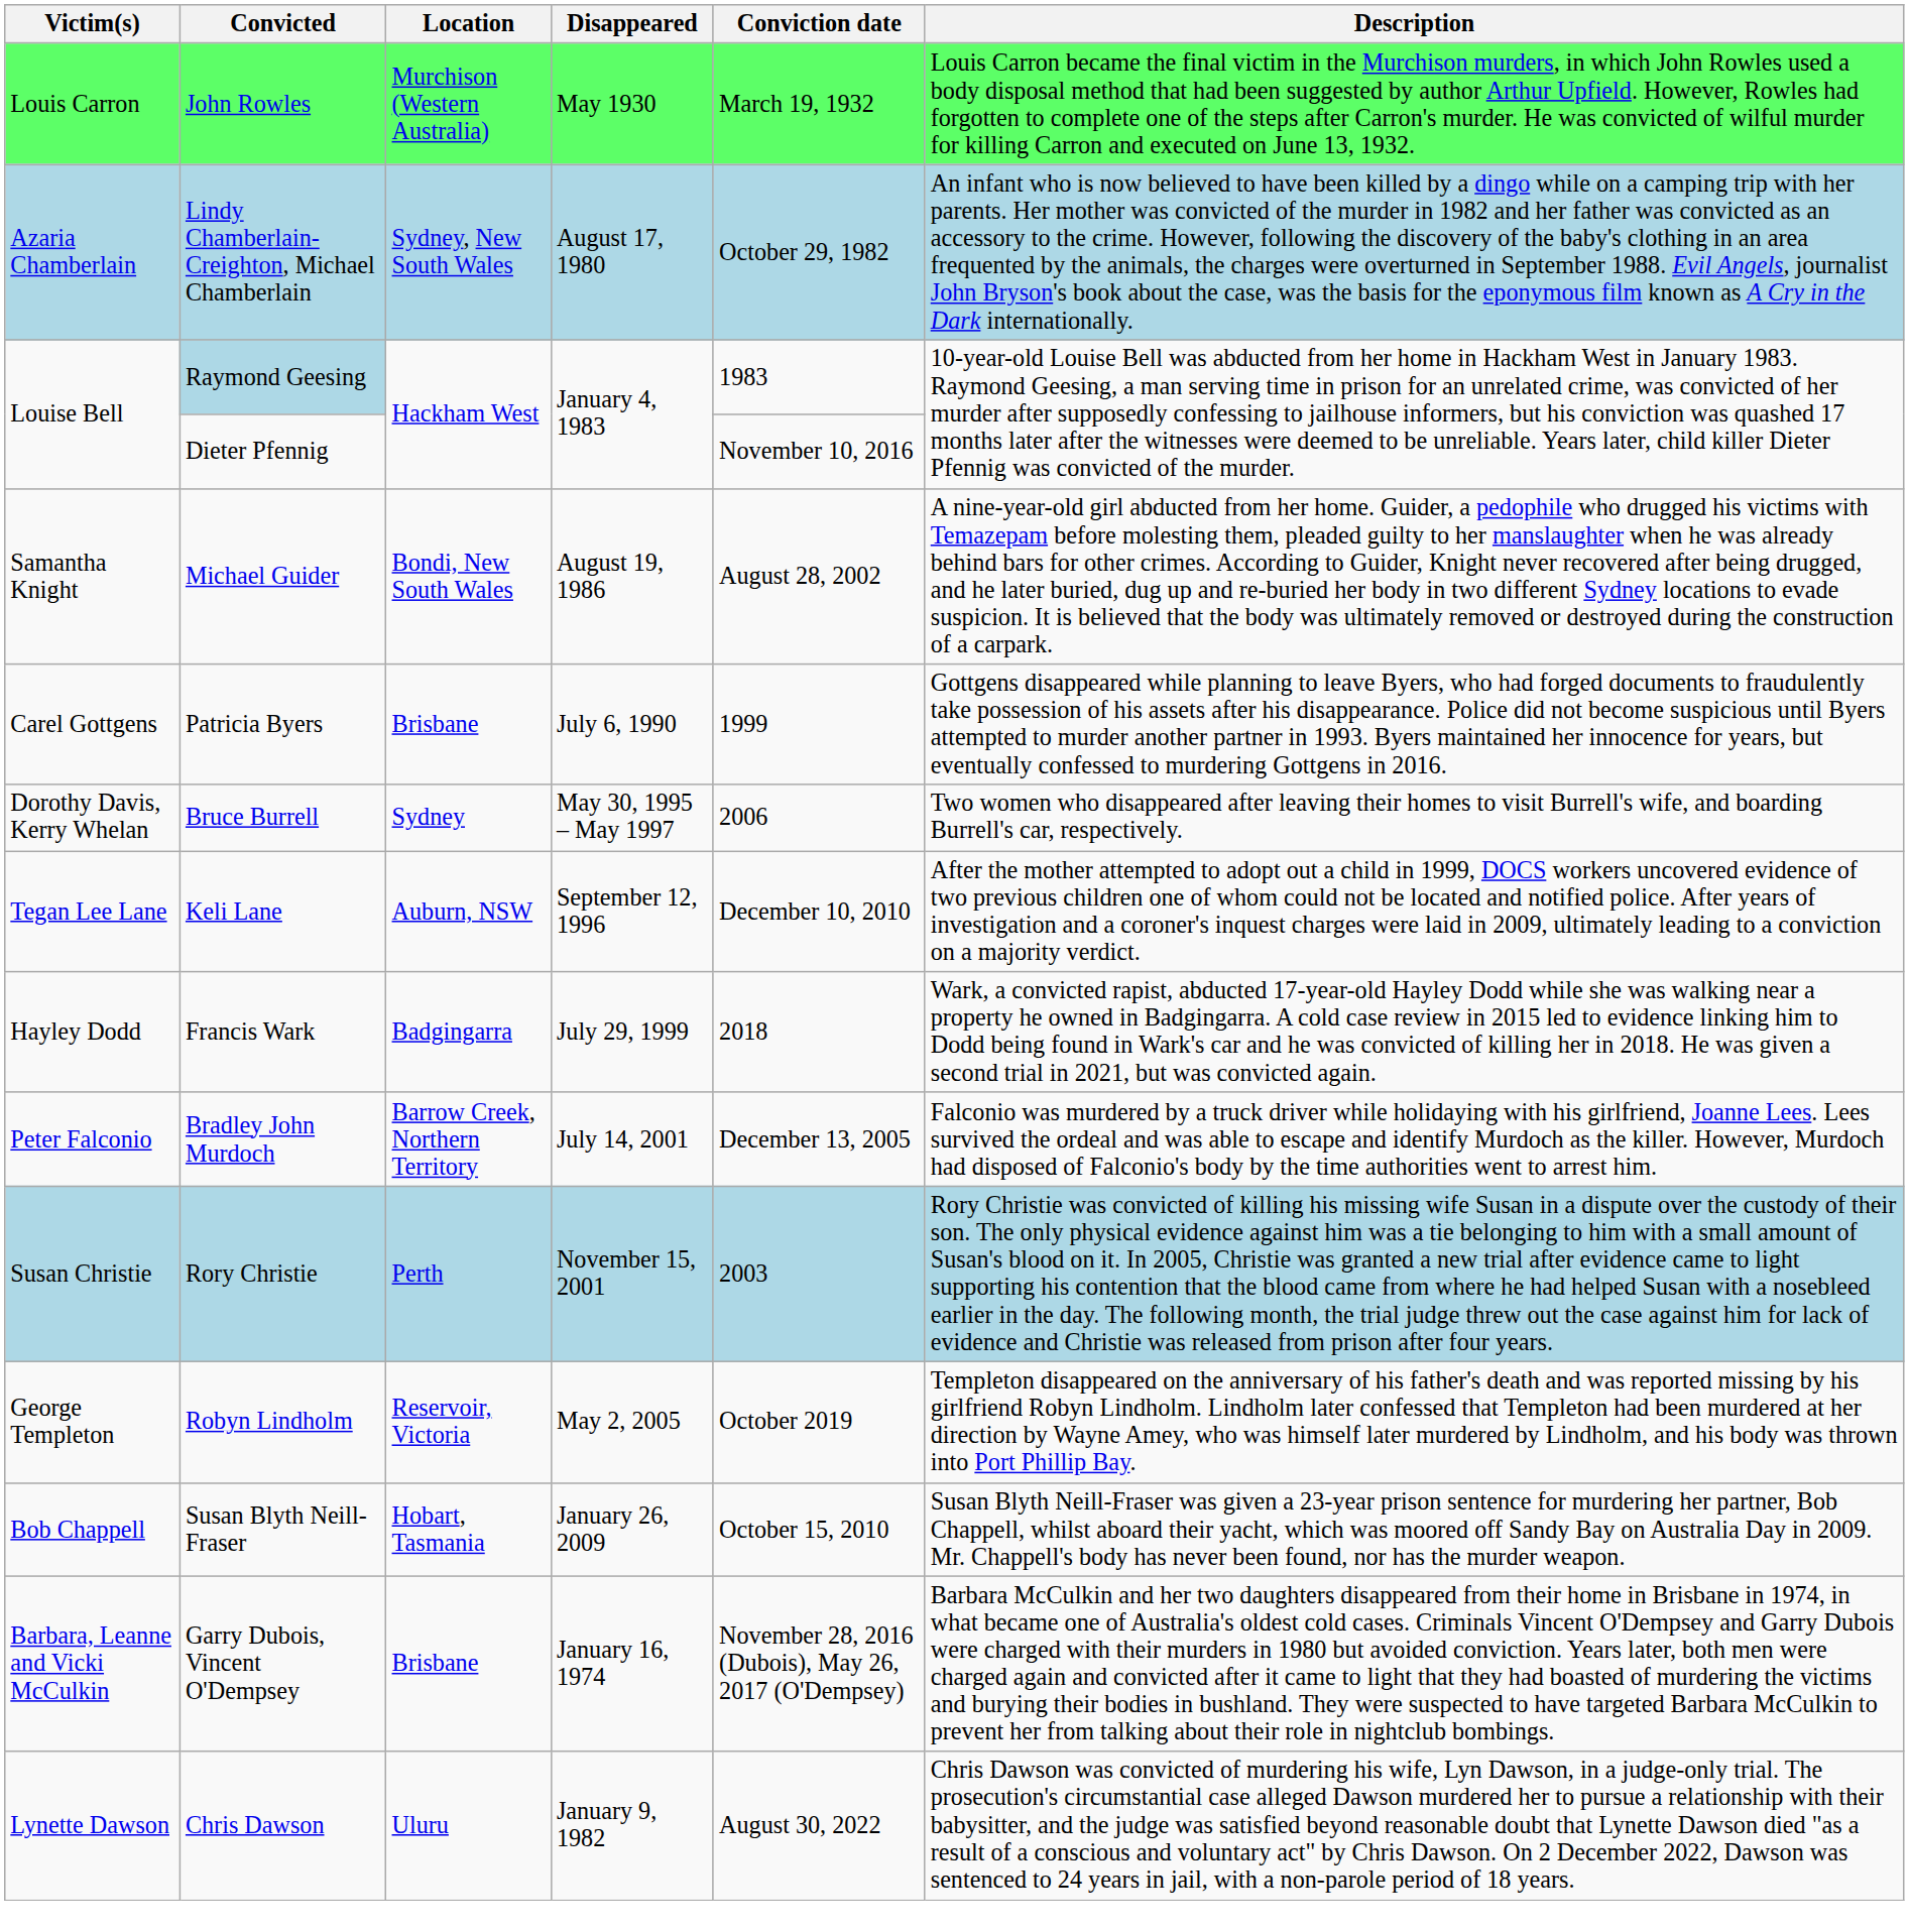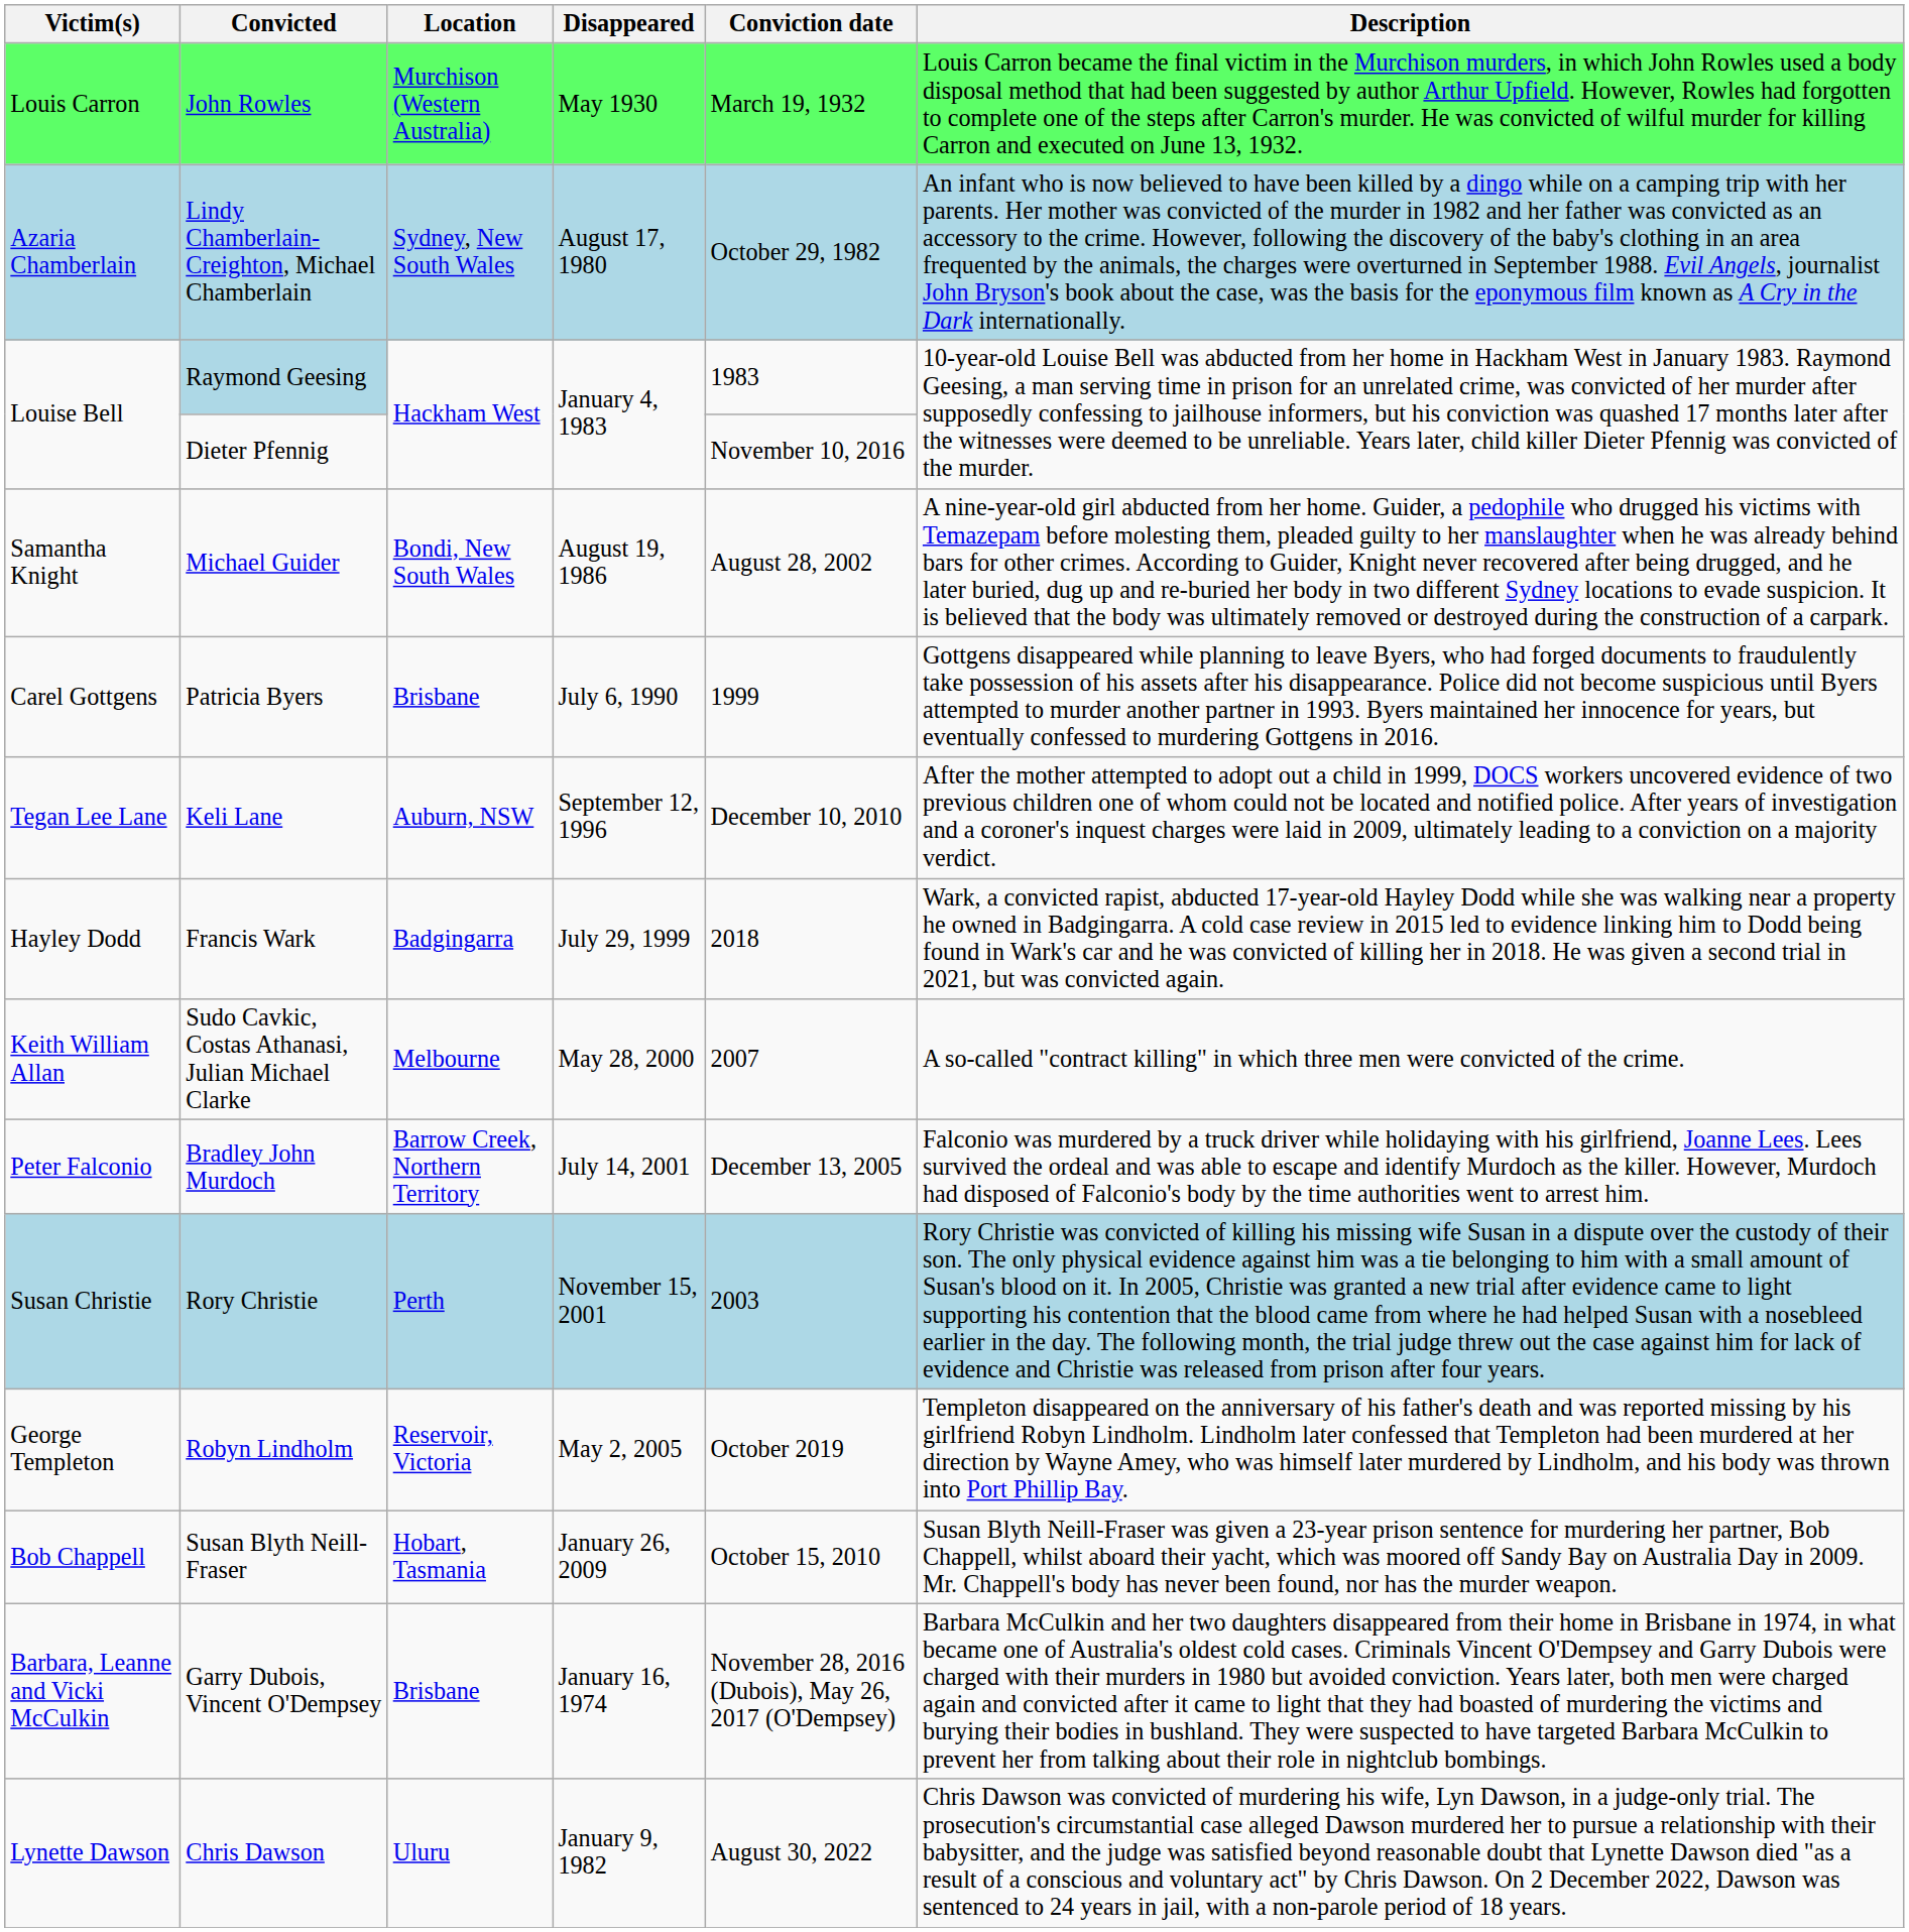 <table class="wikitable sortable">
 <tr>
 <th scope="col">Victim(s)</th>
 <th scope="col">Convicted</th>
 <th scope="col">Location</th>
 <th scope="col">Disappeared</th>
 <th scope="col">Conviction date</th>
 <th scope="col">Description</th>
 </tr>
 <tr style="background:#5CFF67;">
 <td>Louis Carron</td>
 <td><a href='#'>John Rowles</a></td>
 <td><a href='#'>Murchison (Western Australia)</a></td>
 <td>May 1930</td>
 <td>March 19, 1932</td>
 <td>Louis Carron became the final victim in the <a href='#'>Murchison murders</a>, in which John Rowles used a body disposal method that had been suggested by author <a href='#'>Arthur Upfield</a>. However, Rowles had forgotten to complete one of the steps after Carron's murder. He was convicted of wilful murder for killing Carron and executed on June 13, 1932.</td>
 </tr>
 <tr style="background:lightblue;">
 <td><a href='#'>Azaria Chamberlain</a></td>
 <td><a href='#'>Lindy Chamberlain-Creighton</a>, Michael Chamberlain</td>
 <td><a href='#'>Sydney</a>, <a href='#'>New South Wales</a></td>
 <td>August 17, 1980</td>
 <td>October 29, 1982</td>
 <td>An infant who is now believed to have been killed by a <a href='#'>dingo</a> while on a camping trip with her parents. Her mother was convicted of the murder in 1982 and her father was convicted as an accessory to the crime. However, following the discovery of the baby's clothing in an area frequented by the animals, the charges were overturned in September 1988. <em><a href='#'>Evil Angels</a></em>, journalist <a href='#'>John Bryson</a>'s book about the case, was the basis for the <a href='#'>eponymous film</a> known as <em><a href='#'>A Cry in the Dark</a></em> internationally.</td>
 </tr>
 <tr>
 <td rowspan="2">Louise Bell</td>
 <td style="background:lightblue">Raymond Geesing</td>
 <td rowspan="2"><a href='#'>Hackham West</a></td>
 <td rowspan="2">January 4, 1983</td>
 <td>1983</td>
 <td rowspan="2">10-year-old Louise Bell was abducted from her home in Hackham West in January 1983. Raymond Geesing, a man serving time in prison for an unrelated crime, was convicted of her murder after supposedly confessing to jailhouse informers, but his conviction was quashed 17 months later after the witnesses were deemed to be unreliable. Years later, child killer Dieter Pfennig was convicted of the murder.</td>
 </tr>
 <tr>
 <td>Dieter Pfennig</td>
 <td>November 10, 2016</td>
 </tr>
 <tr>
 <td>Samantha Knight</td>
 <td><a href='#'>Michael Guider</a></td>
 <td><a href='#'>Bondi, New South Wales</a></td>
 <td>August 19, 1986</td>
 <td>August 28, 2002</td>
 <td>A nine-year-old girl abducted from her home. Guider, a <a href='#'>pedophile</a> who drugged his victims with <a href='#'>Temazepam</a> before molesting them, pleaded guilty to her <a href='#'>manslaughter</a> when he was already behind bars for other crimes. According to Guider, Knight never recovered after being drugged, and he later buried, dug up and re-buried her body in two different <a href='#'>Sydney</a> locations to evade suspicion. It is believed that the body was ultimately removed or destroyed during the construction of a carpark.</td>
 </tr>
 <tr>
 <td>Carel Gottgens</td>
 <td>Patricia Byers</td>
 <td><a href='#'>Brisbane</a></td>
 <td>July 6, 1990</td>
 <td>1999</td>
 <td>Gottgens disappeared while planning to leave Byers, who had forged documents to fraudulently take possession of his assets after his disappearance. Police did not become suspicious until Byers attempted to murder another partner in 1993. Byers maintained her innocence for years, but eventually confessed to murdering Gottgens in 2016.</td>
 </tr>
 <tr>
-<td>Dorothy Davis, Kerry Whelan</td>
-<td><a href='#'>Bruce Burrell</a></td>
-<td><a href='#'>Sydney</a></td>
-<td>May 30, 1995 – May 1997</td>
-<td>2006</td>
-<td>Two women who disappeared after leaving their homes to visit Burrell's wife, and boarding Burrell's car, respectively.</td>
-</tr>
-<tr>
 <td><a href='#'>Tegan Lee Lane</a></td>
 <td><a href='#'>Keli Lane</a></td>
 <td><a href='#'>Auburn, NSW</a></td>
 <td>September 12, 1996</td>
 <td>December 10, 2010</td>
 <td>After the mother attempted to adopt out a child in 1999, <a href='#'>DOCS</a> workers uncovered evidence of two previous children one of whom could not be located and notified police. After years of investigation and a coroner's inquest charges were laid in 2009, ultimately leading to a conviction on a majority verdict.</td>
 </tr>
 <tr>
 <td>Hayley Dodd</td>
 <td>Francis Wark</td>
 <td><a href='#'>Badgingarra</a></td>
 <td>July 29, 1999</td>
 <td>2018</td>
 <td>Wark, a convicted rapist, abducted 17-year-old Hayley Dodd while she was walking near a property he owned in Badgingarra. A cold case review in 2015 led to evidence linking him to Dodd being found in Wark's car and he was convicted of killing her in 2018. He was given a second trial in 2021, but was convicted again.</td>
+</tr>
+<tr>
+<td><a href='#'>Keith William Allan</a></td>
+<td>Sudo Cavkic, Costas Athanasi, Julian Michael Clarke</td>
+<td><a href='#'>Melbourne</a></td>
+<td>May 28, 2000</td>
+<td>2007</td>
+<td>A so-called "contract killing" in which three men were convicted of the crime.</td>
 </tr>
 <tr>
 <td><a href='#'>Peter Falconio</a></td>
 <td><a href='#'>Bradley John Murdoch</a></td>
 <td><a href='#'>Barrow Creek</a>, <a href='#'>Northern Territory</a></td>
 <td>July 14, 2001</td>
 <td>December 13, 2005</td>
 <td>Falconio was murdered by a truck driver while holidaying with his girlfriend, <a href='#'>Joanne Lees</a>. Lees survived the ordeal and was able to escape and identify Murdoch as the killer. However, Murdoch had disposed of Falconio's body by the time authorities went to arrest him.</td>
 </tr>
 <tr style="background:lightblue">
 <td>Susan Christie</td>
 <td>Rory Christie</td>
 <td><a href='#'>Perth</a></td>
 <td>November 15, 2001</td>
 <td>2003</td>
 <td>Rory Christie was convicted of killing his missing wife Susan in a dispute over the custody of their son. The only physical evidence against him was a tie belonging to him with a small amount of Susan's blood on it. In 2005, Christie was granted a new trial after evidence came to light supporting his contention that the blood came from where he had helped Susan with a nosebleed earlier in the day. The following month, the trial judge threw out the case against him for lack of evidence and Christie was released from prison after four years.</td>
 </tr>
 <tr>
 <td>George Templeton</td>
 <td><a href='#'>Robyn Lindholm</a></td>
 <td><a href='#'>Reservoir, Victoria</a></td>
 <td>May 2, 2005</td>
 <td>October 2019</td>
 <td>Templeton disappeared on the anniversary of his father's death and was reported missing by his girlfriend Robyn Lindholm. Lindholm later confessed that Templeton had been murdered at her direction by Wayne Amey, who was himself later murdered by Lindholm, and his body was thrown into <a href='#'>Port Phillip Bay</a>.</td>
 </tr>
 <tr>
 <td><a href='#'>Bob Chappell</a></td>
 <td>Susan Blyth Neill-Fraser</td>
 <td><a href='#'>Hobart</a>, <a href='#'>Tasmania</a></td>
 <td>January 26, 2009</td>
 <td>October 15, 2010</td>
 <td>Susan Blyth Neill-Fraser was given a 23-year prison sentence for murdering her partner, Bob Chappell, whilst aboard their yacht, which was moored off Sandy Bay on Australia Day in 2009. Mr. Chappell's body has never been found, nor has the murder weapon.</td>
 </tr>
 <tr>
 <td><a href='#'>Barbara, Leanne and Vicki McCulkin</a></td>
 <td>Garry Dubois, Vincent O'Dempsey</td>
 <td><a href='#'>Brisbane</a></td>
 <td>January 16, 1974</td>
 <td>November 28, 2016 (Dubois), May 26, 2017 (O'Dempsey)</td>
 <td>Barbara McCulkin and her two daughters disappeared from their home in Brisbane in 1974, in what became one of Australia's oldest cold cases. Criminals Vincent O'Dempsey and Garry Dubois were charged with their murders in 1980 but avoided conviction. Years later, both men were charged again and convicted after it came to light that they had boasted of murdering the victims and burying their bodies in bushland. They were suspected to have targeted Barbara McCulkin to prevent her from talking about their role in nightclub bombings.</td>
 </tr>
 <tr>
 <td><a href='#'>Lynette Dawson</a></td>
 <td><a href='#'>Chris Dawson</a></td>
 <td><a href='#'>Uluru</a></td>
 <td>January 9, 1982</td>
 <td>August 30, 2022</td>
 <td>Chris Dawson was convicted of murdering his wife, Lyn Dawson, in a judge-only trial. The prosecution's circumstantial case alleged Dawson murdered her to pursue a relationship with their babysitter, and the judge was satisfied beyond reasonable doubt that Lynette Dawson died "as a result of a conscious and voluntary act" by Chris Dawson. On 2 December 2022, Dawson was sentenced to 24 years in jail, with a non-parole period of 18 years.</td>
 </tr>
 </table>
